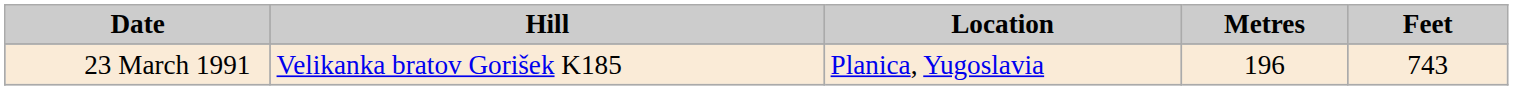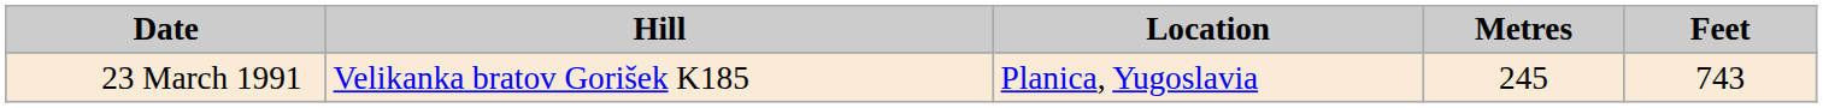 <table class="wikitable sortable" style="text-align:left; line-height:16px; width:70%;">
 <tr>
 <th style="background-color: #ccc;" width="80">Date</th>
 <th style="background-color: #ccc;" width="175">Hill</th>
 <th style="background-color: #ccc;" width="110">Location</th>
 <th style="background-color: #ccc;" width="45">Metres</th>
 <th style="background-color: #ccc;" width="45">Feet</th>
 </tr>
 <tr bgcolor=#FAEBD7>
 <td align=right>23 March 1991  </td>
 <td><a href='#'>Velikanka bratov Gorišek</a> K185</td>
 <td><a href='#'>Planica</a>, <a href='#'>Yugoslavia</a></td>
-<td align=center>196</td>
+<td align=center>245</td>
 <td align=center>743</td>
 </tr>
 </table>
